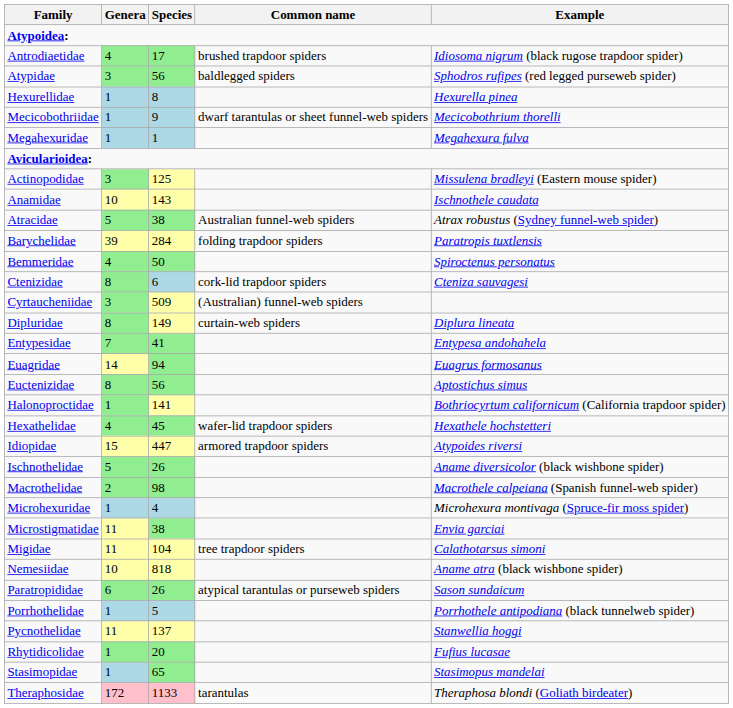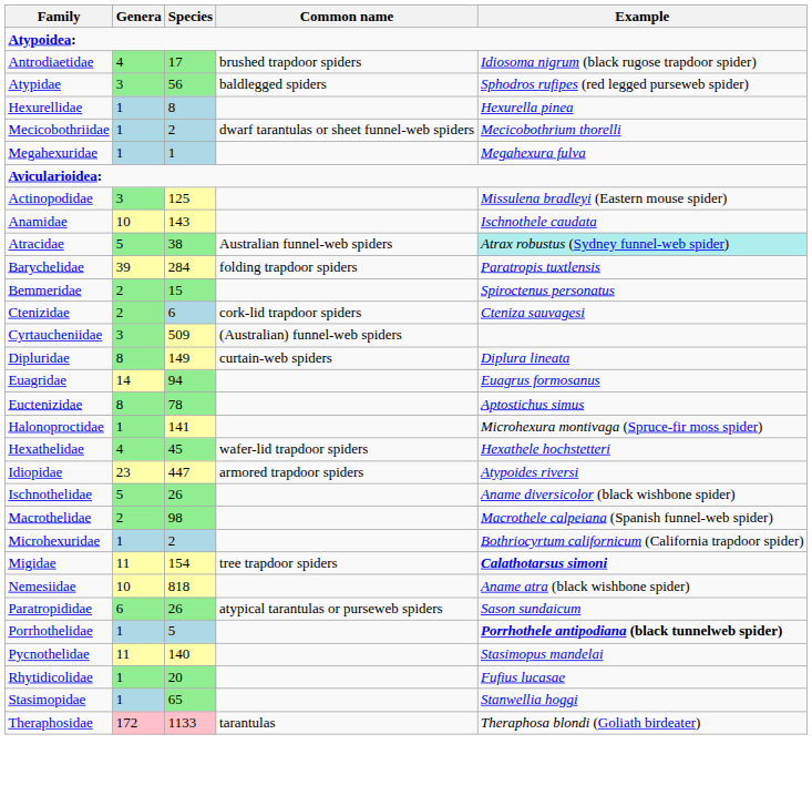 <table class="wikitable">
 <tr>
 <th>Family</th>
 <th>Genera</th>
 <th>Species</th>
 <th>Common name</th>
 <th>Example</th>
 </tr>
 <tr>
 <td colspan=5><strong><a href='#'>Atypoidea</a>:</strong></td>
 </tr>
 <tr>
 <td><a href='#'>Antrodiaetidae</a></td>
 <td bgcolor="lightgreen">4</td>
 <td bgcolor="lightgreen">17</td>
 <td>brushed trapdoor spiders</td>
 <td><em><a href='#'>Idiosoma nigrum</a></em> (black rugose trapdoor spider)</td>
 </tr>
 <tr>
 <td><a href='#'>Atypidae</a></td>
 <td bgcolor="lightgreen">3</td>
 <td bgcolor="lightgreen">56</td>
 <td>baldlegged spiders</td>
 <td><em><a href='#'>Sphodros rufipes</a></em> (red legged purseweb spider)</td>
 </tr>
 <tr>
 <td><a href='#'>Hexurellidae</a></td>
 <td bgcolor="lightblue">1</td>
 <td bgcolor="lightblue">8</td>
 <td></td>
 <td><em><a href='#'>Hexurella pinea</a></em></td>
 </tr>
 <tr>
 <td><a href='#'>Mecicobothriidae</a></td>
 <td bgcolor="lightblue">1</td>
-<td bgcolor="lightblue">9</td>
+<td bgcolor="lightblue">2</td>
 <td>dwarf tarantulas or sheet funnel-web spiders</td>
 <td><em><a href='#'>Mecicobothrium thorelli</a></em></td>
 </tr>
 <tr>
 <td><a href='#'>Megahexuridae</a></td>
 <td bgcolor="lightblue">1</td>
 <td bgcolor="lightblue">1</td>
 <td></td>
 <td><em><a href='#'>Megahexura fulva</a></em></td>
 </tr>
 <tr>
 <td colspan=5><strong><a href='#'>Avicularioidea</a>:</strong></td>
 </tr>
 <tr>
 <td><a href='#'>Actinopodidae</a></td>
 <td bgcolor="lightgreen">3</td>
 <td bgcolor="#FFA">125</td>
 <td></td>
 <td><em><a href='#'>Missulena bradleyi</a></em> (Eastern mouse spider)</td>
 </tr>
 <tr>
 <td><a href='#'>Anamidae</a></td>
 <td bgcolor="#FFA">10</td>
 <td bgcolor="#FFA">143</td>
 <td></td>
 <td><em><a href='#'>Ischnothele caudata</a></em></td>
 </tr>
 <tr>
 <td><a href='#'>Atracidae</a></td>
 <td bgcolor="lightgreen">5</td>
 <td bgcolor="lightgreen">38</td>
 <td>Australian funnel-web spiders</td>
-<td><em>Atrax robustus</em> (<a href='#'>Sydney funnel-web spider</a>)</td>
+<td style="background: paleturquoise;"><em>Atrax robustus</em> (<a href='#'>Sydney funnel-web spider</a>)</td>
 </tr>
 <tr>
 <td><a href='#'>Barychelidae</a></td>
 <td bgcolor="#FFA">39</td>
 <td bgcolor="#FFA">284</td>
 <td>folding trapdoor spiders</td>
 <td><em><a href='#'>Paratropis tuxtlensis</a></em></td>
 </tr>
 <tr>
 <td><a href='#'>Bemmeridae</a></td>
-<td bgcolor="lightgreen">4</td>
-<td bgcolor="lightgreen">50</td>
+<td bgcolor="lightgreen">2</td>
+<td bgcolor="lightgreen">15</td>
 <td></td>
 <td><em><a href='#'>Spiroctenus personatus</a></em></td>
 </tr>
 <tr>
 <td><a href='#'>Ctenizidae</a></td>
-<td bgcolor="lightgreen">8</td>
+<td bgcolor="lightgreen">2</td>
 <td bgcolor="lightblue">6</td>
 <td>cork-lid trapdoor spiders</td>
 <td><em><a href='#'>Cteniza sauvagesi</a></em></td>
 </tr>
 <tr>
 <td><a href='#'>Cyrtaucheniidae</a></td>
 <td bgcolor="lightgreen">3</td>
 <td bgcolor="#FFA">509</td>
 <td>(Australian) funnel-web spiders</td>
 <td></td>
 </tr>
 <tr>
 <td><a href='#'>Dipluridae</a></td>
 <td bgcolor="lightgreen">8</td>
 <td bgcolor="#FFA">149</td>
 <td>curtain-web spiders</td>
 <td><em><a href='#'>Diplura lineata</a></em></td>
 </tr>
 <tr>
-<td><a href='#'>Entypesidae</a></td>
-<td bgcolor="lightgreen">7</td>
-<td bgcolor="lightgreen">41</td>
-<td></td>
-<td><em><a href='#'>Entypesa andohahela</a></em></td>
-</tr>
-<tr>
 <td><a href='#'>Euagridae</a></td>
 <td bgcolor="#FFA">14</td>
 <td bgcolor="lightgreen">94</td>
 <td></td>
 <td><em><a href='#'>Euagrus formosanus</a></em></td>
 </tr>
 <tr>
 <td><a href='#'>Euctenizidae</a></td>
 <td bgcolor="lightgreen">8</td>
-<td bgcolor="lightgreen">56</td>
+<td bgcolor="lightgreen">78</td>
 <td></td>
 <td><em><a href='#'>Aptostichus simus</a></em></td>
 </tr>
 <tr>
 <td><a href='#'>Halonoproctidae</a></td>
 <td bgcolor="lightgreen">1</td>
 <td bgcolor="#FFA">141</td>
 <td></td>
-<td><em><a href='#'>Bothriocyrtum californicum</a></em> (California trapdoor spider)</td>
+<td><em>Microhexura montivaga</em> (<a href='#'>Spruce-fir moss spider</a>)</td>
 </tr>
 <tr>
 <td><a href='#'>Hexathelidae</a></td>
 <td bgcolor="lightgreen">4</td>
 <td bgcolor="lightgreen">45</td>
 <td>wafer-lid trapdoor spiders</td>
 <td><em><a href='#'>Hexathele hochstetteri</a></em></td>
 </tr>
 <tr>
 <td><a href='#'>Idiopidae</a></td>
-<td bgcolor="#FFA">15</td>
+<td bgcolor="#FFA">23</td>
 <td bgcolor="#FFA">447</td>
 <td>armored trapdoor spiders</td>
 <td><em><a href='#'>Atypoides riversi</a></em></td>
 </tr>
 <tr>
 <td><a href='#'>Ischnothelidae</a></td>
 <td bgcolor="lightgreen">5</td>
 <td bgcolor="lightgreen">26</td>
 <td></td>
 <td><em><a href='#'>Aname diversicolor</a></em> (black wishbone spider)</td>
 </tr>
 <tr>
 <td><a href='#'>Macrothelidae</a></td>
 <td bgcolor="lightgreen">2</td>
 <td bgcolor="lightgreen">98</td>
 <td></td>
 <td><em><a href='#'>Macrothele calpeiana</a></em> (Spanish funnel-web spider)</td>
 </tr>
 <tr>
 <td><a href='#'>Microhexuridae</a></td>
 <td bgcolor="lightblue">1</td>
-<td bgcolor="lightblue">4</td>
+<td bgcolor="lightblue">2</td>
 <td></td>
-<td><em>Microhexura montivaga</em> (<a href='#'>Spruce-fir moss spider</a>)</td>
-</tr>
-<tr>
-<td><a href='#'>Microstigmatidae</a></td>
-<td bgcolor="#FFA">11</td>
-<td bgcolor="lightgreen">38</td>
-<td></td>
-<td><em><a href='#'>Envia garciai</a></em></td>
+<td><em><a href='#'>Bothriocyrtum californicum</a></em> (California trapdoor spider)</td>
 </tr>
 <tr>
 <td><a href='#'>Migidae</a></td>
 <td bgcolor="#FFA">11</td>
-<td bgcolor="#FFA">104</td>
+<td bgcolor="#FFA">154</td>
 <td>tree trapdoor spiders</td>
-<td><em><a href='#'>Calathotarsus simoni</a></em></td>
+<td><strong><em><a href='#'>Calathotarsus simoni</a></em></strong></td>
 </tr>
 <tr>
 <td><a href='#'>Nemesiidae</a></td>
 <td bgcolor="#FFA">10</td>
 <td bgcolor="#FFA">818</td>
 <td></td>
 <td><em><a href='#'>Aname atra</a></em> (black wishbone spider)</td>
 </tr>
 <tr>
 <td><a href='#'>Paratropididae</a></td>
 <td bgcolor="lightgreen">6</td>
 <td bgcolor="lightgreen">26</td>
 <td>atypical tarantulas or purseweb spiders</td>
 <td><em><a href='#'>Sason sundaicum</a></em></td>
 </tr>
 <tr>
 <td><a href='#'>Porrhothelidae</a></td>
 <td bgcolor="lightblue">1</td>
 <td bgcolor="lightblue">5</td>
 <td></td>
-<td><em><a href='#'>Porrhothele antipodiana</a></em> (black tunnelweb spider)</td>
+<td><strong><em><a href='#'>Porrhothele antipodiana</a></em> (black tunnelweb spider)</strong></td>
 </tr>
 <tr>
 <td><a href='#'>Pycnothelidae</a></td>
 <td bgcolor="#FFA">11</td>
-<td bgcolor="#FFA">137</td>
+<td bgcolor="#FFA">140</td>
 <td></td>
-<td><em><a href='#'>Stanwellia hoggi</a></em></td>
+<td><em><a href='#'>Stasimopus mandelai</a></em></td>
 </tr>
 <tr>
 <td><a href='#'>Rhytidicolidae</a></td>
 <td bgcolor="lightgreen">1</td>
 <td bgcolor="lightgreen">20</td>
 <td></td>
 <td><em><a href='#'>Fufius lucasae</a></em></td>
 </tr>
 <tr>
 <td><a href='#'>Stasimopidae</a></td>
 <td bgcolor="lightblue">1</td>
 <td bgcolor="lightgreen">65</td>
 <td></td>
-<td><em><a href='#'>Stasimopus mandelai</a></em></td>
+<td><em><a href='#'>Stanwellia hoggi</a></em></td>
 </tr>
 <tr>
 <td><a href='#'>Theraphosidae</a></td>
 <td bgcolor="pink">172</td>
 <td bgcolor="pink">1133</td>
 <td>tarantulas</td>
 <td><em>Theraphosa blondi</em> (<a href='#'>Goliath birdeater</a>)</td>
 </tr>
 </table>
